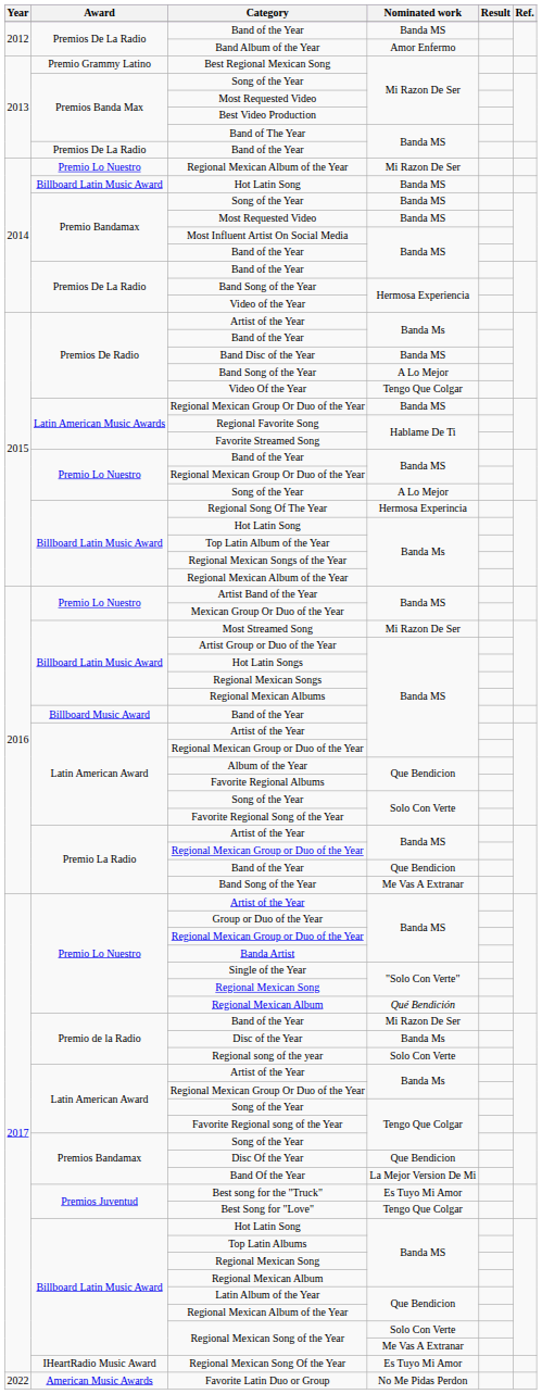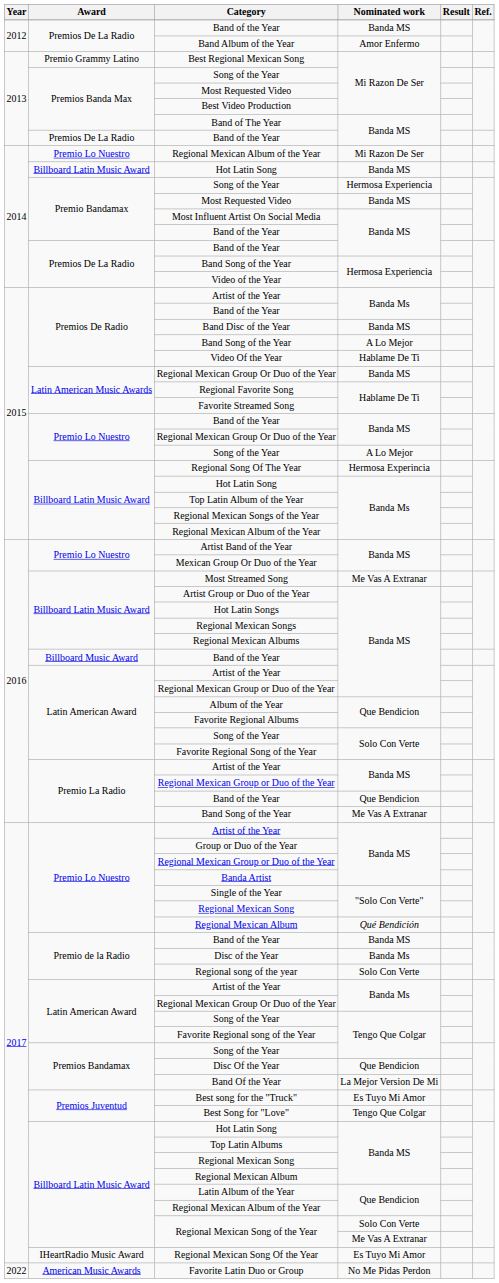 <table class="wikitable plainrowheaders" style="text-align:center">
 <tr style="background:#96c;">
 <th scope="col">Year</th>
 <th scope="col">Award</th>
 <th scope="col">Category</th>
 <th scope="col">Nominated work</th>
 <th scope="col">Result</th>
 <th scope="col">Ref.</th>
 </tr>
 <tr>
 </tr>
 <tr>
 <td rowspan="2">2012</td>
 <td rowspan="2">Premios De La Radio</td>
 <td>Band of the Year</td>
 <td>Banda MS</td>
 <td></td>
 <td rowspan="2"></td>
 </tr>
 <tr>
 <td>Band Album of the Year</td>
 <td>Amor Enfermo</td>
 <td></td>
 </tr>
 <tr>
 <td rowspan="6">2013</td>
 <td>Premio Grammy Latino</td>
 <td>Best Regional Mexican Song</td>
 <td rowspan="4">Mi Razon De Ser</td>
 <td></td>
 <td></td>
 </tr>
 <tr>
 <td rowspan="4">Premios Banda Max</td>
 <td>Song of the Year</td>
 <td></td>
 <td rowspan="4"></td>
 </tr>
 <tr>
 <td>Most Requested Video</td>
 <td></td>
 </tr>
 <tr>
 <td>Best Video Production</td>
 <td></td>
 </tr>
 <tr>
 <td>Band of The Year</td>
 <td rowspan="2">Banda MS</td>
 <td></td>
 </tr>
 <tr>
 <td>Premios De La Radio</td>
 <td>Band of the Year</td>
 <td></td>
 <td></td>
 </tr>
 <tr>
 <td rowspan="9">2014</td>
 <td><a href='#'>Premio Lo Nuestro</a></td>
 <td>Regional Mexican Album of the Year</td>
 <td>Mi Razon De Ser</td>
 <td></td>
 <td></td>
 </tr>
 <tr>
 <td><a href='#'>Billboard Latin Music Award</a></td>
 <td>Hot Latin Song</td>
 <td>Banda MS</td>
 <td></td>
 <td></td>
 </tr>
 <tr>
 <td rowspan="4">Premio Bandamax</td>
 <td>Song of the Year</td>
-<td>Banda MS</td>
+<td>Hermosa Experiencia</td>
 <td></td>
 <td rowspan="4"></td>
 </tr>
 <tr>
 <td>Most Requested Video</td>
 <td>Banda MS</td>
 <td></td>
 </tr>
 <tr>
 <td>Most Influent Artist On Social Media</td>
 <td rowspan="3">Banda MS</td>
 <td></td>
 </tr>
 <tr>
 <td>Band of the Year</td>
 <td></td>
 </tr>
 <tr>
 <td rowspan="3">Premios De La Radio</td>
 <td>Band of the Year</td>
 <td></td>
 <td rowspan="3"></td>
 </tr>
 <tr>
 <td>Band Song of the Year</td>
 <td rowspan="2">Hermosa Experiencia</td>
 <td></td>
 </tr>
 <tr>
 <td>Video of the Year</td>
 <td></td>
 </tr>
 <tr>
 <td rowspan="16">2015</td>
 <td rowspan="5">Premios De Radio</td>
 <td>Artist of the Year</td>
 <td rowspan="2">Banda Ms</td>
 <td></td>
 <td rowspan="5"></td>
 </tr>
 <tr>
 <td>Band of the Year</td>
 <td></td>
 </tr>
 <tr>
 <td>Band Disc of the Year</td>
 <td>Banda MS</td>
 <td></td>
 </tr>
 <tr>
 <td>Band Song of the Year</td>
 <td>A Lo Mejor</td>
 <td></td>
 </tr>
 <tr>
 <td>Video Of the Year</td>
-<td>Tengo Que Colgar</td>
+<td>Hablame De Ti</td>
 <td></td>
 </tr>
 <tr>
 <td rowspan="3"><a href='#'>Latin American Music Awards</a></td>
 <td>Regional Mexican Group Or Duo of the Year</td>
 <td>Banda MS</td>
 <td></td>
 <td rowspan="3"></td>
 </tr>
 <tr>
 <td>Regional Favorite Song</td>
 <td rowspan="2">Hablame De Ti</td>
 <td></td>
 </tr>
 <tr>
 <td>Favorite Streamed Song</td>
 <td></td>
 </tr>
 <tr>
 <td rowspan="3"><a href='#'>Premio Lo Nuestro</a></td>
 <td>Band of the Year</td>
 <td rowspan="2">Banda MS</td>
 <td></td>
 <td rowspan="3"></td>
 </tr>
 <tr>
 <td>Regional Mexican Group Or Duo of the Year</td>
 <td></td>
 </tr>
 <tr>
 <td>Song of the Year</td>
 <td>A Lo Mejor</td>
 <td></td>
 </tr>
 <tr>
 <td rowspan="5"><a href='#'>Billboard Latin Music Award</a></td>
 <td>Regional Song Of The Year</td>
 <td>Hermosa Experincia</td>
 <td></td>
 <td rowspan="5"></td>
 </tr>
 <tr>
 <td>Hot Latin Song</td>
 <td rowspan="4">Banda Ms</td>
 <td></td>
 </tr>
 <tr>
 <td>Top Latin Album of the Year</td>
 <td></td>
 </tr>
 <tr>
 <td>Regional Mexican Songs of the Year</td>
 <td></td>
 </tr>
 <tr>
 <td>Regional Mexican Album of the Year</td>
 <td></td>
 </tr>
 <tr>
 <td rowspan="18">2016</td>
 <td rowspan="2"><a href='#'>Premio Lo Nuestro</a></td>
 <td>Artist Band of the Year</td>
 <td rowspan="2">Banda MS</td>
 <td></td>
 <td rowspan="2"></td>
 </tr>
 <tr>
 <td>Mexican Group Or Duo of the Year</td>
 <td></td>
 </tr>
 <tr>
 <td rowspan="5"><a href='#'>Billboard Latin Music Award</a></td>
 <td>Most Streamed Song</td>
-<td>Mi Razon De Ser</td>
+<td>Me Vas A Extranar</td>
 <td></td>
 <td rowspan="5"></td>
 </tr>
 <tr>
 <td>Artist Group or Duo of the Year</td>
 <td rowspan="7">Banda MS</td>
 <td></td>
 </tr>
 <tr>
 <td>Hot Latin Songs</td>
 <td></td>
 </tr>
 <tr>
 <td>Regional Mexican Songs</td>
 <td></td>
 </tr>
 <tr>
 <td>Regional Mexican Albums</td>
 <td></td>
 </tr>
 <tr>
 <td><a href='#'>Billboard Music Award</a></td>
 <td>Band of the Year</td>
 <td></td>
 <td></td>
 </tr>
 <tr>
 <td rowspan="6">Latin American Award</td>
 <td>Artist of the Year</td>
 <td></td>
 <td rowspan="6"></td>
 </tr>
 <tr>
 <td>Regional Mexican Group or Duo of the Year</td>
 <td></td>
 </tr>
 <tr>
 <td>Album of the Year</td>
 <td rowspan="2">Que Bendicion</td>
 <td></td>
 </tr>
 <tr>
 <td>Favorite Regional Albums</td>
 <td></td>
 </tr>
 <tr>
 <td>Song of the Year</td>
 <td rowspan="2">Solo Con Verte</td>
 <td></td>
 </tr>
 <tr>
 <td>Favorite Regional Song of the Year</td>
 <td></td>
 </tr>
 <tr>
 <td rowspan="4">Premio La Radio</td>
 <td>Artist of the Year</td>
 <td rowspan="2">Banda MS</td>
 <td></td>
 <td rowspan="4"></td>
 </tr>
 <tr>
 <td><a href='#'>Regional Mexican Group or Duo of the Year</a></td>
 <td></td>
 </tr>
 <tr>
 <td>Band of the Year</td>
 <td>Que Bendicion</td>
 <td></td>
 </tr>
 <tr>
 <td>Band Song of the Year</td>
 <td>Me Vas A Extranar</td>
 <td></td>
 </tr>
 <tr>
 <td rowspan="28" scope="row"><a href='#'>2017</a></td>
 <td rowspan="7" scope="row"><a href='#'>Premio Lo Nuestro</a></td>
 <td><a href='#'>Artist of the Year</a></td>
 <td rowspan="4" scope="row">Banda MS</td>
 <td></td>
 <td rowspan="7" scope="row"></td>
 </tr>
 <tr>
 <td>Group or Duo of the Year</td>
 <td></td>
 </tr>
 <tr>
 <td><a href='#'>Regional Mexican Group or Duo of the Year</a></td>
 <td></td>
 </tr>
 <tr>
 <td><a href='#'>Banda Artist</a></td>
 <td></td>
 </tr>
 <tr>
 <td>Single of the Year</td>
 <td rowspan="2" scope="row">"Solo Con Verte"</td>
 <td></td>
 </tr>
 <tr>
 <td><a href='#'>Regional Mexican Song</a></td>
 <td></td>
 </tr>
 <tr>
 <td><a href='#'>Regional Mexican Album</a></td>
 <td><em>Qué Bendición</em></td>
 <td></td>
 </tr>
 <tr>
 <td rowspan="3">Premio de la Radio</td>
 <td>Band of the Year</td>
-<td>Mi Razon De Ser</td>
+<td>Banda MS</td>
 <td></td>
 <td rowspan="3"></td>
 </tr>
 <tr>
 <td>Disc of the Year</td>
 <td>Banda Ms</td>
 <td></td>
 </tr>
 <tr>
 <td>Regional song of the year</td>
 <td>Solo Con Verte</td>
 <td></td>
 </tr>
 <tr>
 <td rowspan="4">Latin American Award</td>
 <td>Artist of the Year</td>
 <td rowspan="2">Banda Ms</td>
 <td></td>
 <td rowspan="4"></td>
 </tr>
 <tr>
 <td>Regional Mexican Group Or Duo of the Year</td>
 <td></td>
 </tr>
 <tr>
 <td>Song of the Year</td>
 <td rowspan="3">Tengo Que Colgar</td>
 <td></td>
 </tr>
 <tr>
 <td>Favorite Regional song of the Year</td>
 <td></td>
 </tr>
 <tr>
 <td rowspan="3">Premios Bandamax</td>
 <td>Song of the Year</td>
 <td></td>
 <td rowspan="3"></td>
 </tr>
 <tr>
 <td>Disc Of the Year</td>
 <td>Que Bendicion</td>
 <td></td>
 </tr>
 <tr>
 <td>Band Of the Year</td>
 <td>La Mejor Version De Mi</td>
 <td></td>
 </tr>
 <tr>
 <td rowspan="2"><a href='#'>Premios Juventud</a></td>
 <td>Best song for the "Truck"</td>
 <td>Es Tuyo Mi Amor</td>
 <td></td>
 <td rowspan="2"></td>
 </tr>
 <tr>
 <td>Best Song for "Love"</td>
 <td>Tengo Que Colgar</td>
 <td></td>
 </tr>
 <tr>
 <td rowspan="8"><a href='#'>Billboard Latin Music Award</a></td>
 <td>Hot Latin Song</td>
 <td rowspan="4">Banda MS</td>
 <td></td>
 <td rowspan="8"></td>
 </tr>
 <tr>
 <td>Top Latin Albums</td>
 <td></td>
 </tr>
 <tr>
 <td>Regional Mexican Song</td>
 <td></td>
 </tr>
 <tr>
 <td>Regional Mexican Album</td>
 <td></td>
 </tr>
 <tr>
 <td>Latin Album of the Year</td>
 <td rowspan="2">Que Bendicion</td>
 <td></td>
 </tr>
 <tr>
 <td>Regional Mexican Album of the Year</td>
 <td></td>
 </tr>
 <tr>
 <td rowspan="2">Regional Mexican Song of the Year</td>
 <td>Solo Con Verte</td>
 <td></td>
 </tr>
 <tr>
 <td>Me Vas A Extranar</td>
 <td></td>
 </tr>
 <tr>
 <td>IHeartRadio Music Award</td>
 <td>Regional Mexican Song Of the Year</td>
 <td>Es Tuyo Mi Amor</td>
 <td></td>
 <td></td>
 </tr>
 <tr>
 <td>2022</td>
 <td><a href='#'>American Music Awards</a></td>
 <td>Favorite Latin Duo or Group</td>
 <td>No Me Pidas Perdon</td>
 <td></td>
 <td></td>
 </tr>
 </table>
